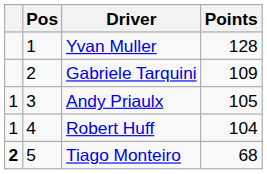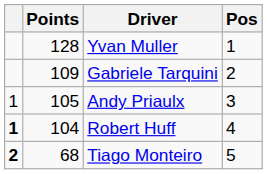 <table class="wikitable" style="font-size: 95%;">
 <tr>
 <th></th>
+<th>Points</th>
+<th>Driver</th>
 <th>Pos</th>
-<th>Driver</th>
-<th>Points</th>
 </tr>
 <tr>
 <td align="left"></td>
+<td align="right">128</td>
+<td> <a href='#'>Yvan Muller</a></td>
 <td>1</td>
-<td> <a href='#'>Yvan Muller</a></td>
-<td align="right">128</td>
 </tr>
 <tr>
 <td align="left"></td>
+<td align="right">109</td>
+<td> <a href='#'>Gabriele Tarquini</a></td>
 <td>2</td>
-<td> <a href='#'>Gabriele Tarquini</a></td>
-<td align="right">109</td>
 </tr>
 <tr>
 <td align="left"> 1</td>
+<td align="right">105</td>
+<td> <a href='#'>Andy Priaulx</a></td>
 <td>3</td>
-<td> <a href='#'>Andy Priaulx</a></td>
-<td align="right">105</td>
 </tr>
 <tr>
-<td align="left"> 1</td>
+<td align="left"><strong> 1</strong></td>
+<td align="right">104</td>
+<td> <a href='#'>Robert Huff</a></td>
 <td>4</td>
-<td> <a href='#'>Robert Huff</a></td>
-<td align="right">104</td>
 </tr>
 <tr>
 <td align="left"><strong> 2</strong></td>
+<td align="right">68</td>
+<td> <a href='#'>Tiago Monteiro</a></td>
 <td>5</td>
-<td> <a href='#'>Tiago Monteiro</a></td>
-<td align="right">68</td>
 </tr>
 </table>
